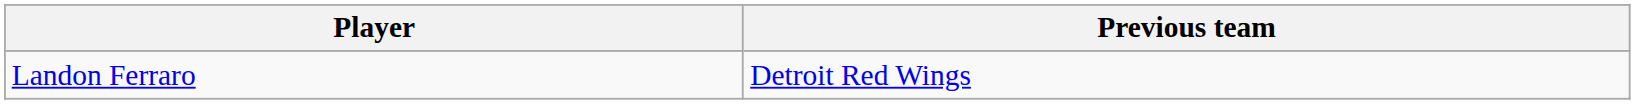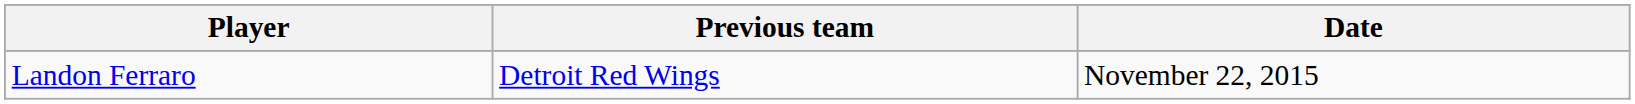 <table class="wikitable" style="width:100%;">
 <tr style="text-align:center; background:#ddd;">
 <th style="width:30%;">Player</th>
 <th style="width:36%;">Previous team</th>
+<th style="width:34%;">Date</th>
 </tr>
 <tr>
 <td><a href='#'>Landon Ferraro</a></td>
 <td><a href='#'>Detroit Red Wings</a></td>
+<td>November 22, 2015</td>
 </tr>
 </table>
